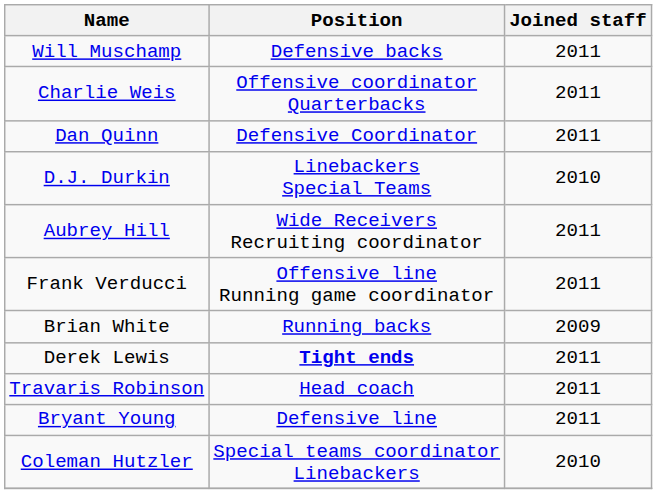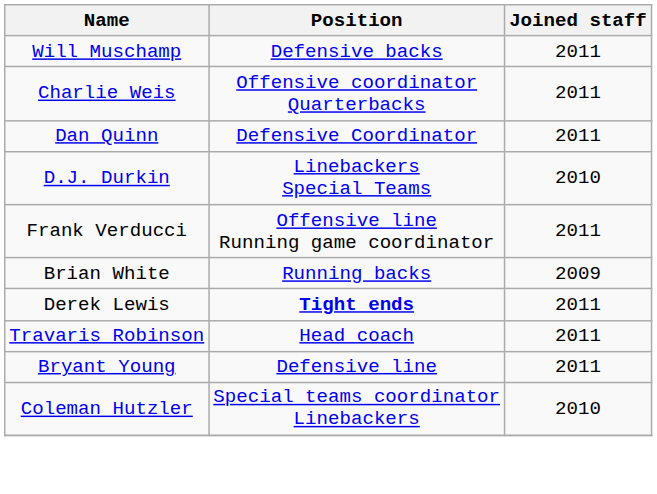 <table class="wikitable">
 <tr>
 <th>Name</th>
 <th>Position</th>
 <th>Joined staff</th>
 </tr>
 <tr align="center">
 <td><a href='#'>Will Muschamp</a></td>
 <td><a href='#'>Defensive backs</a></td>
 <td>2011</td>
 </tr>
 <tr align="center">
 <td><a href='#'>Charlie Weis</a></td>
 <td><a href='#'>Offensive coordinator</a><br><a href='#'>Quarterbacks</a></td>
 <td>2011</td>
 </tr>
 <tr align="center">
 <td><a href='#'>Dan Quinn</a></td>
 <td><a href='#'>Defensive Coordinator</a></td>
 <td>2011</td>
 </tr>
 <tr align="center">
 <td><a href='#'>D.J. Durkin</a></td>
 <td><a href='#'>Linebackers</a><br><a href='#'>Special Teams</a></td>
 <td>2010</td>
-</tr>
-<tr align="center">
-<td><a href='#'>Aubrey Hill</a></td>
-<td><a href='#'>Wide Receivers</a><br>Recruiting coordinator</td>
-<td>2011</td>
 </tr>
 <tr align="center">
 <td>Frank Verducci</td>
 <td><a href='#'>Offensive line</a><br>Running game coordinator</td>
 <td>2011</td>
 </tr>
 <tr align="center">
 <td>Brian White</td>
 <td><a href='#'>Running backs</a></td>
 <td>2009</td>
 </tr>
 <tr align="center">
 <td>Derek Lewis</td>
 <td><strong><a href='#'>Tight ends</a></strong></td>
 <td>2011</td>
 </tr>
 <tr align="center">
 <td><a href='#'>Travaris Robinson</a></td>
 <td><a href='#'>Head coach</a></td>
 <td>2011</td>
 </tr>
 <tr align="center">
 <td><a href='#'>Bryant Young</a></td>
 <td><a href='#'>Defensive line</a></td>
 <td>2011</td>
 </tr>
 <tr align="center">
 <td><a href='#'>Coleman Hutzler</a></td>
 <td><a href='#'>Special teams coordinator</a><br><a href='#'>Linebackers</a></td>
 <td>2010</td>
 </tr>
 <tr align="center">
 </tr>
 </table>
